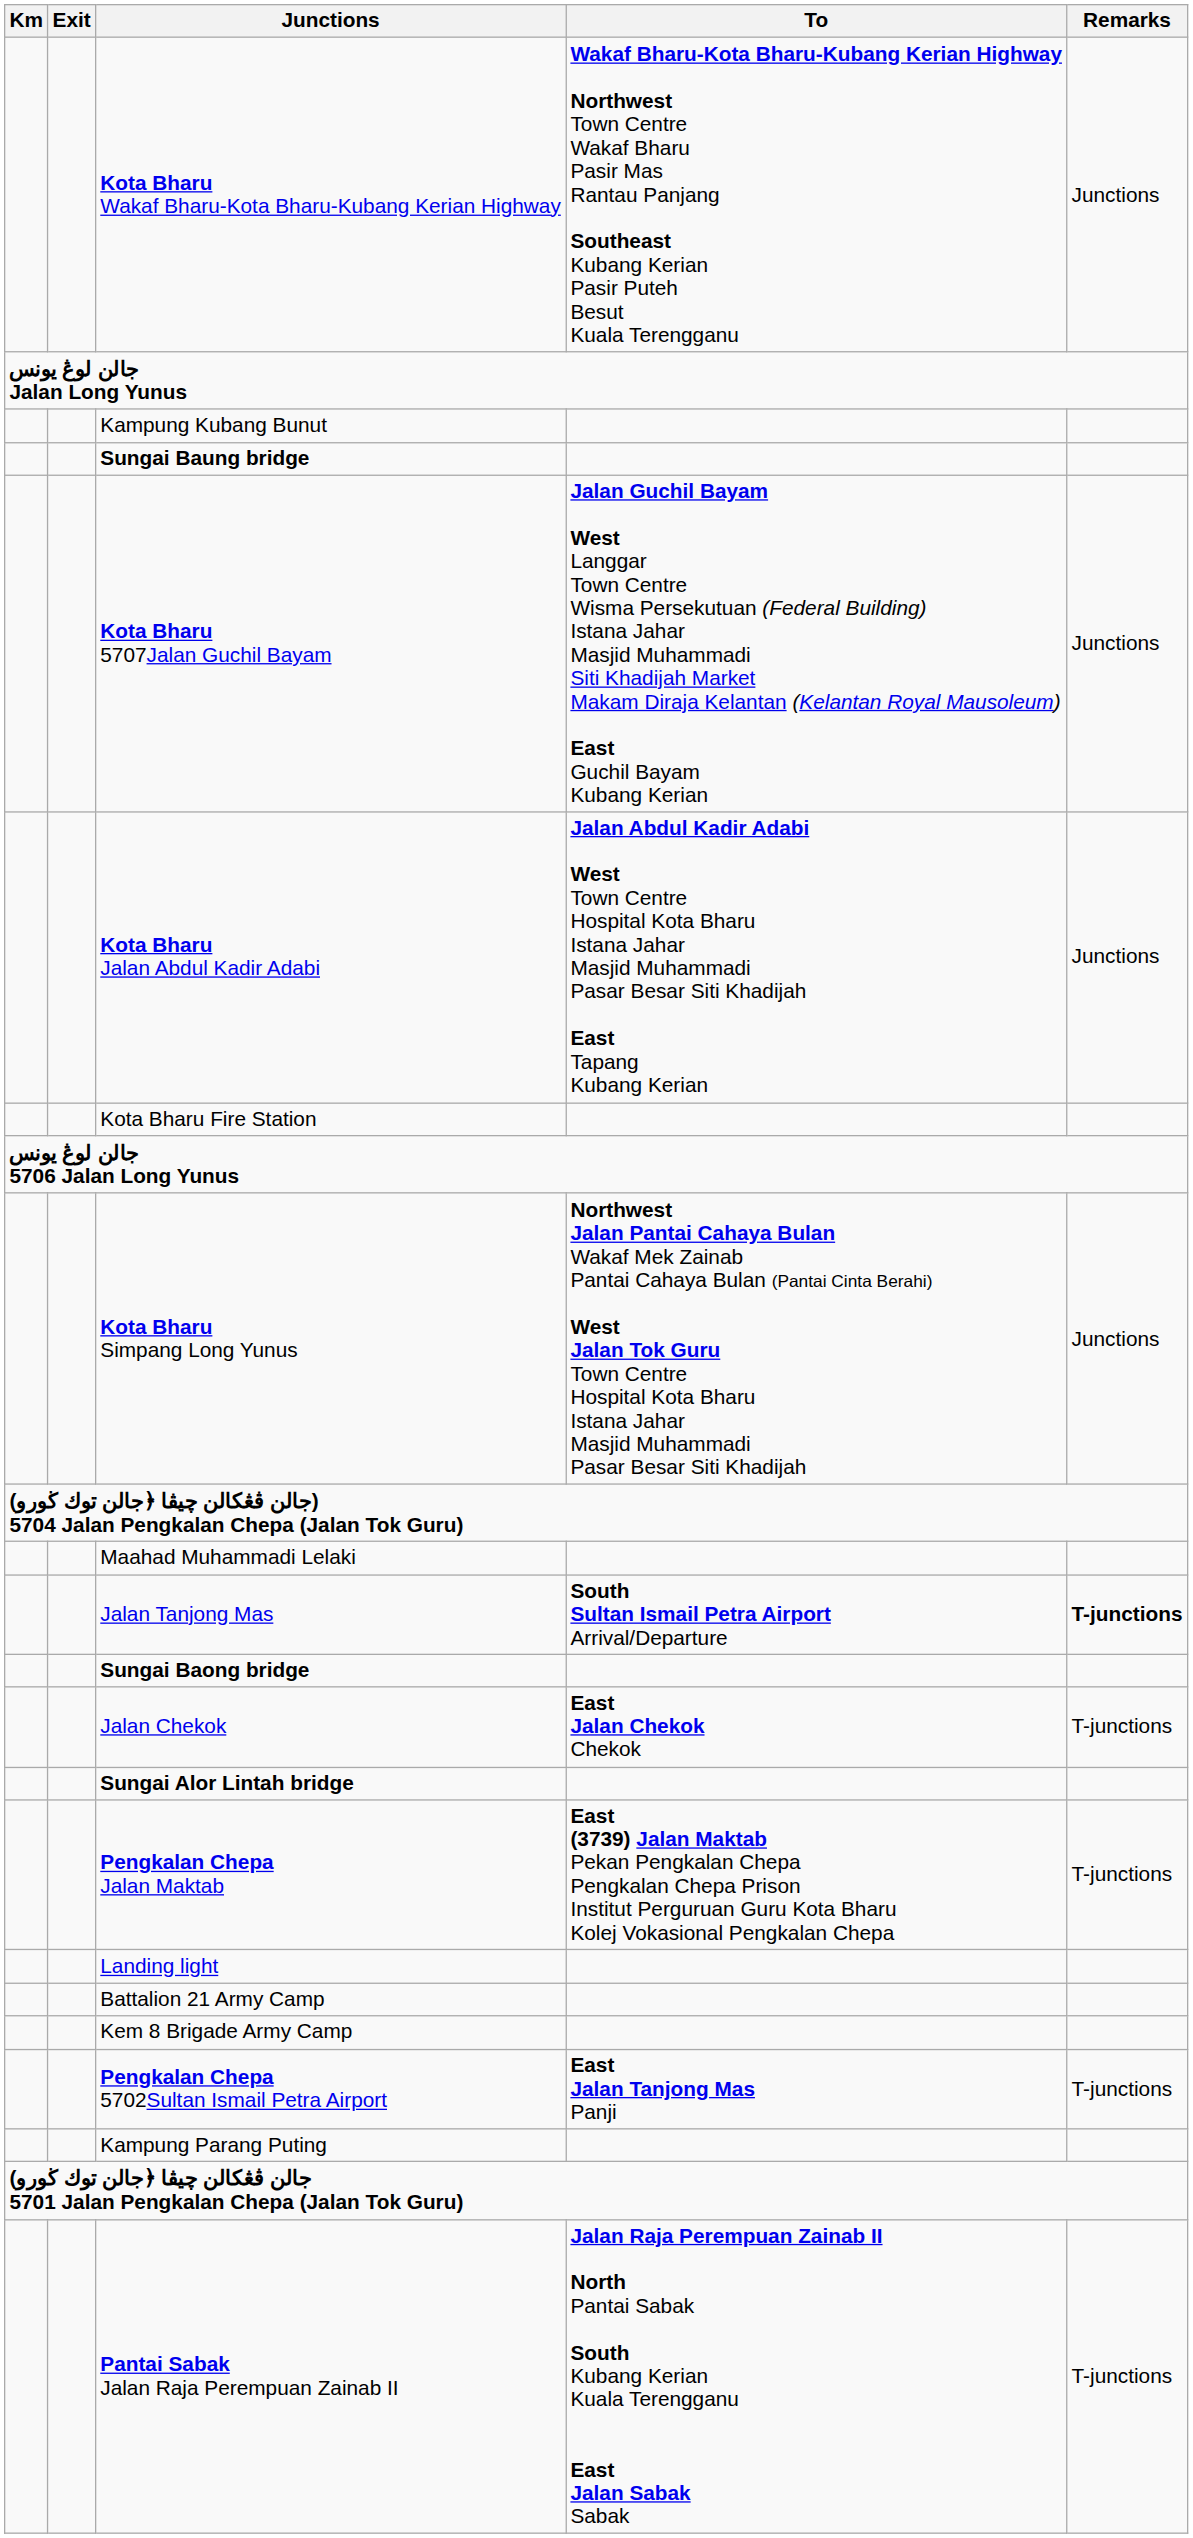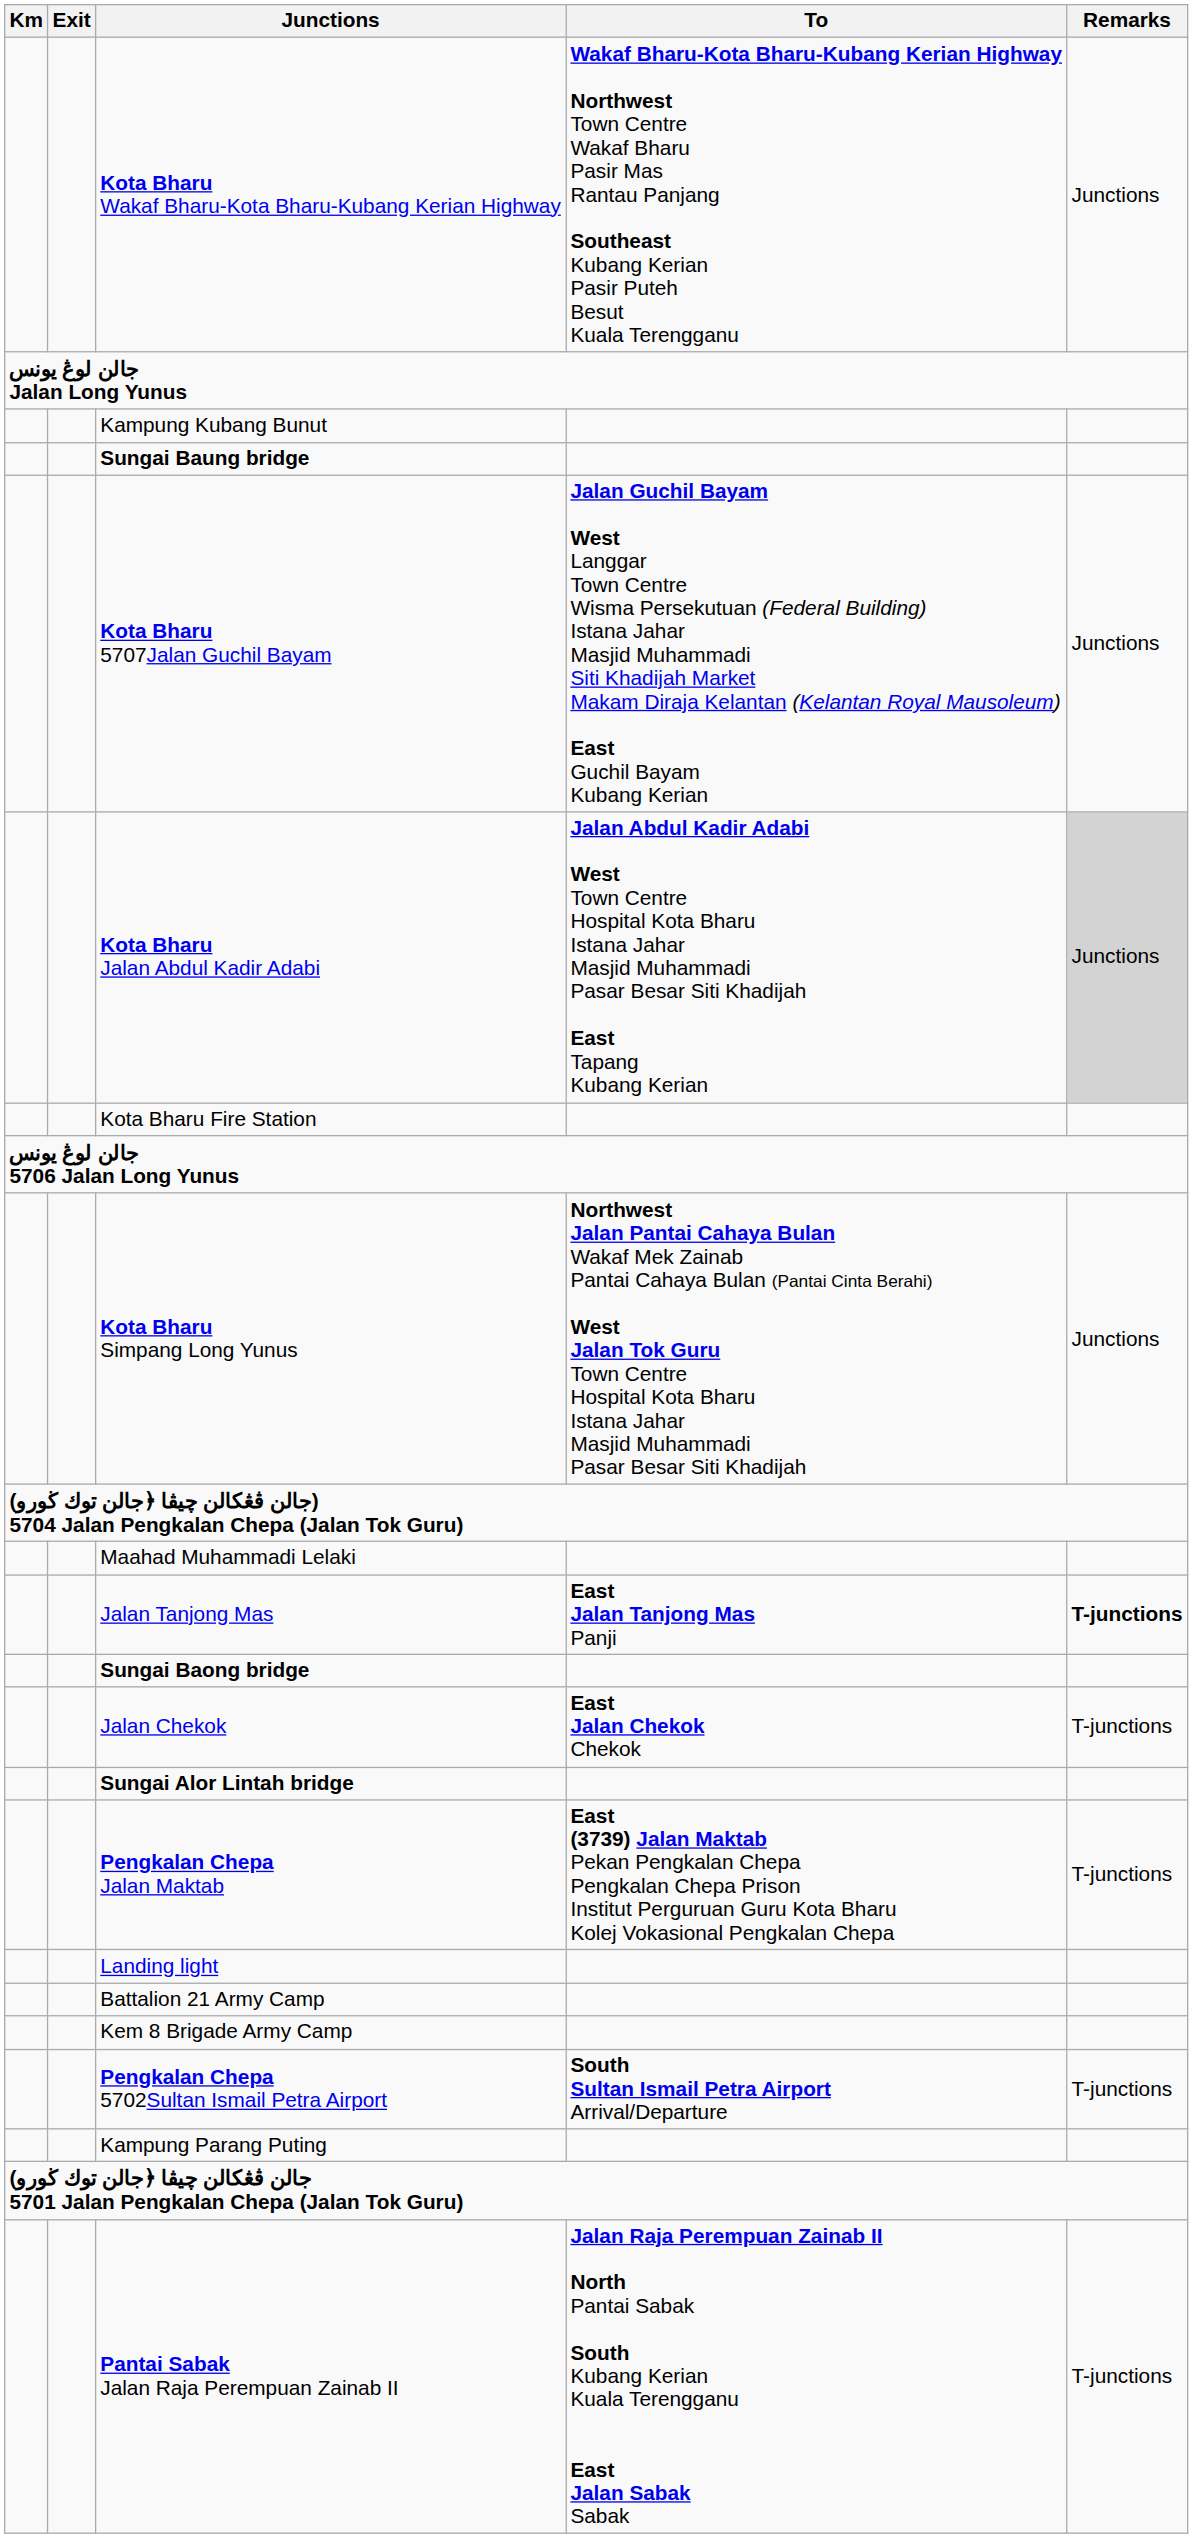 <table class="wikitable">
 <tr>
 <th>Km</th>
 <th>Exit</th>
 <th>Junctions</th>
 <th>To</th>
 <th>Remarks</th>
 </tr>
 <tr>
 <td></td>
 <td></td>
 <td><strong><a href='#'>Kota Bharu</a></strong><br><a href='#'>Wakaf Bharu-Kota Bharu-Kubang Kerian Highway</a></td>
 <td>  <strong><a href='#'>Wakaf Bharu-Kota Bharu-Kubang Kerian Highway</a></strong><br><br><strong>Northwest</strong><br>  Town Centre<br> Wakaf Bharu<br>  Pasir Mas<br>  Rantau Panjang<br><br><strong>Southeast</strong><br>  Kubang Kerian<br>  Pasir Puteh<br>  Besut<br>  Kuala Terengganu</td>
 <td>Junctions</td>
 </tr>
 <tr>
 <td style="width:600px" colspan="6" style="text-align:center; background:blue;"><strong><span>جالن لوڠ يونس<br> Jalan Long Yunus</span></strong></td>
 </tr>
 <tr>
 <td></td>
 <td></td>
 <td>Kampung Kubang Bunut</td>
 <td></td>
 <td></td>
 </tr>
 <tr>
 <td></td>
 <td></td>
 <td><strong>Sungai Baung bridge</strong></td>
 <td></td>
 <td></td>
 </tr>
 <tr>
 <td></td>
 <td></td>
 <td><strong><a href='#'>Kota Bharu</a></strong><br>5707<a href='#'>Jalan Guchil Bayam</a></td>
 <td> <strong><a href='#'>Jalan Guchil Bayam</a></strong><br><br><strong>West</strong><br>Langgar<br>Town Centre<br>Wisma Persekutuan <em>(Federal Building)</em><br>Istana Jahar<br>Masjid Muhammadi<br><a href='#'>Siti Khadijah Market</a><br><a href='#'>Makam Diraja Kelantan</a> <em>(<a href='#'>Kelantan Royal Mausoleum</a>)</em><br><br><strong>East</strong><br>Guchil Bayam<br>Kubang Kerian</td>
 <td>Junctions</td>
 </tr>
 <tr>
 <td></td>
 <td></td>
 <td><strong><a href='#'>Kota Bharu</a></strong><br><a href='#'>Jalan Abdul Kadir Adabi</a></td>
 <td> <strong><a href='#'>Jalan Abdul Kadir Adabi</a></strong><br><br><strong>West</strong><br>Town Centre<br>Hospital Kota Bharu <br>Istana Jahar<br>Masjid Muhammadi<br>Pasar Besar Siti Khadijah<br><br><strong>East</strong><br>Tapang<br>Kubang Kerian</td>
-<td>Junctions</td>
+<td style="background: lightgrey;">Junctions</td>
 </tr>
 <tr>
 <td></td>
 <td></td>
 <td>Kota Bharu Fire Station</td>
 <td></td>
 <td></td>
 </tr>
 <tr>
 <td style="width:600px" colspan="6" style="text-align:center; background:blue;"><strong><span>جالن لوڠ يونس<br>5706  Jalan Long Yunus</span></strong></td>
 </tr>
 <tr>
 <td></td>
 <td></td>
 <td><strong><a href='#'>Kota Bharu</a></strong><br>Simpang Long Yunus</td>
 <td><strong>Northwest</strong><br> <strong><a href='#'>Jalan Pantai Cahaya Bulan</a></strong><br>Wakaf Mek Zainab<br>Pantai Cahaya Bulan <small>(Pantai Cinta Berahi)</small><br><br><strong>West</strong><br> <strong><a href='#'>Jalan Tok Guru</a></strong><br>Town Centre<br>Hospital Kota Bharu <br>Istana Jahar<br>Masjid Muhammadi<br>Pasar Besar Siti Khadijah</td>
 <td>Junctions</td>
 </tr>
 <tr>
 <td style="width:600px" colspan="6" style="text-align:center; background:blue;"><strong><span>(جالن ڤڠكالن چيڤا ﴿جالن توك ڬورو)<br>5704  Jalan Pengkalan Chepa (Jalan Tok Guru)</span></strong></td>
 </tr>
 <tr>
 <td></td>
 <td></td>
 <td>Maahad Muhammadi Lelaki</td>
 <td></td>
 <td></td>
 </tr>
 <tr>
 <td></td>
 <td></td>
 <td><a href='#'>Jalan Tanjong Mas</a></td>
-<td><strong>South</strong><br><strong><a href='#'>Sultan Ismail Petra Airport</a></strong> <br>Arrival/Departure<br> </td>
+<td><strong>East</strong><br> <strong><a href='#'>Jalan Tanjong Mas</a></strong><br>Panji</td>
 <td><strong>T-junctions</strong></td>
 </tr>
 <tr>
 <td></td>
 <td></td>
 <td><strong>Sungai Baong bridge</strong></td>
 <td></td>
 <td></td>
 </tr>
 <tr>
 <td></td>
 <td></td>
 <td><a href='#'>Jalan Chekok</a></td>
 <td><strong>East</strong><br> <strong><a href='#'>Jalan Chekok</a></strong><br>Chekok</td>
 <td>T-junctions</td>
 </tr>
 <tr>
 <td></td>
 <td></td>
 <td><strong>Sungai Alor Lintah bridge</strong></td>
 <td></td>
 <td></td>
 </tr>
 <tr>
 <td></td>
 <td></td>
 <td><strong><a href='#'>Pengkalan Chepa</a></strong><br><a href='#'>Jalan Maktab</a></td>
 <td><strong>East</strong><br> <strong>(3739)</strong> <strong><a href='#'>Jalan Maktab</a></strong><br>Pekan Pengkalan Chepa<br>Pengkalan Chepa Prison<br>Institut Perguruan Guru Kota Bharu<br>Kolej Vokasional Pengkalan Chepa</td>
 <td>T-junctions</td>
 </tr>
 <tr>
 <td></td>
 <td></td>
 <td><a href='#'>Landing light</a></td>
 <td></td>
 <td></td>
 </tr>
 <tr>
 <td></td>
 <td></td>
 <td>Battalion 21 Army Camp</td>
 <td></td>
 <td></td>
 </tr>
 <tr>
 <td></td>
 <td></td>
 <td>Kem 8 Brigade Army Camp</td>
 <td></td>
 <td></td>
 </tr>
 <tr>
 <td></td>
 <td></td>
 <td><strong><a href='#'>Pengkalan Chepa</a></strong><br>5702<a href='#'>Sultan Ismail Petra Airport</a> </td>
-<td><strong>East</strong><br> <strong><a href='#'>Jalan Tanjong Mas</a></strong><br>Panji</td>
+<td><strong>South</strong><br><strong><a href='#'>Sultan Ismail Petra Airport</a></strong> <br>Arrival/Departure<br> </td>
 <td>T-junctions</td>
 </tr>
 <tr>
 <td></td>
 <td></td>
 <td>Kampung Parang Puting</td>
 <td></td>
 <td></td>
 </tr>
 <tr>
 <td style="width:600px" colspan="6" style="text-align:center; background:blue;"><strong><span>(جالن ڤڠكالن چيڤا ﴿جالن توك ڬورو<br>5701  Jalan Pengkalan Chepa (Jalan Tok Guru)</span></strong></td>
 </tr>
 <tr>
 <td></td>
 <td></td>
 <td><strong><a href='#'>Pantai Sabak</a></strong><br>Jalan Raja Perempuan Zainab II</td>
 <td> <strong><a href='#'>Jalan Raja Perempuan Zainab II</a></strong><br><br><strong>North</strong><br> Pantai Sabak <br><br><strong>South</strong><br> Kubang Kerian<br>  Kuala Terengganu<br><br><br><strong>East</strong><br>  <strong><a href='#'>Jalan Sabak</a></strong><br>Sabak</td>
 <td>T-junctions</td>
 </tr>
 </table>
